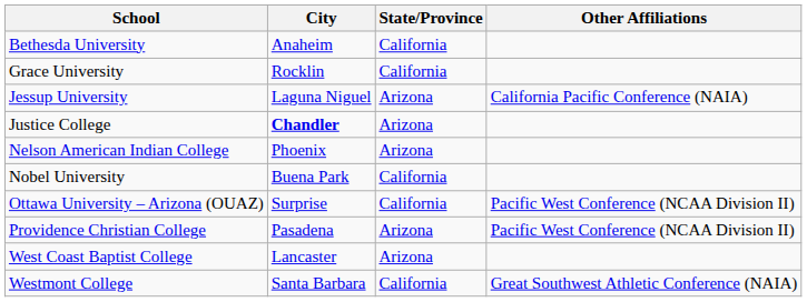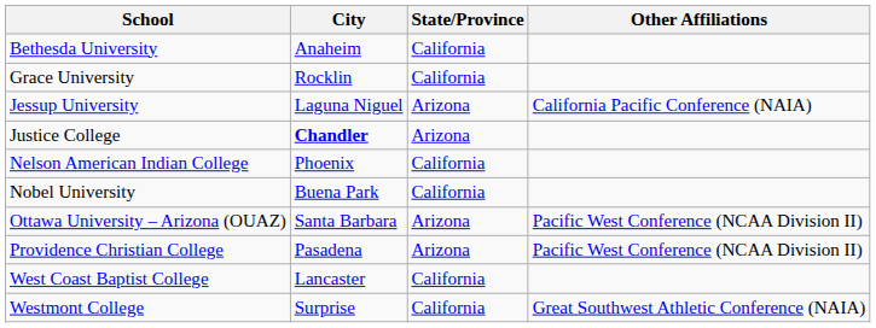 <table class="wikitable sortable">
 <tr>
 <th>School</th>
 <th>City</th>
 <th>State/Province</th>
 <th>Other Affiliations</th>
 </tr>
 <tr>
 <td><a href='#'>Bethesda University</a></td>
 <td><a href='#'>Anaheim</a></td>
 <td><a href='#'>California</a></td>
 <td></td>
 </tr>
 <tr>
 <td>Grace University</td>
 <td><a href='#'>Rocklin</a></td>
 <td><a href='#'>California</a></td>
 <td></td>
 </tr>
 <tr>
 <td><a href='#'>Jessup University</a></td>
 <td><a href='#'>Laguna Niguel</a></td>
 <td><a href='#'>Arizona</a></td>
 <td><a href='#'>California Pacific Conference</a> (NAIA)</td>
 </tr>
 <tr>
 <td>Justice College</td>
 <td><strong><a href='#'>Chandler</a></strong></td>
 <td><a href='#'>Arizona</a></td>
 <td></td>
 </tr>
 <tr>
 <td><a href='#'>Nelson American Indian College</a></td>
 <td><a href='#'>Phoenix</a></td>
-<td><a href='#'>Arizona</a></td>
+<td><a href='#'>California</a></td>
 <td></td>
 </tr>
 <tr>
 <td>Nobel University</td>
 <td><a href='#'>Buena Park</a></td>
 <td><a href='#'>California</a></td>
 <td></td>
 </tr>
 <tr>
 <td><a href='#'>Ottawa University – Arizona</a> (OUAZ)</td>
-<td><a href='#'>Surprise</a></td>
-<td><a href='#'>California</a></td>
+<td><a href='#'>Santa Barbara</a></td>
+<td><a href='#'>Arizona</a></td>
 <td><a href='#'>Pacific West Conference</a> (NCAA Division II)</td>
 </tr>
 <tr>
 <td><a href='#'>Providence Christian College</a></td>
 <td><a href='#'>Pasadena</a></td>
 <td><a href='#'>Arizona</a></td>
 <td><a href='#'>Pacific West Conference</a> (NCAA Division II)</td>
 </tr>
 <tr>
 <td><a href='#'>West Coast Baptist College</a></td>
 <td><a href='#'>Lancaster</a></td>
-<td><a href='#'>Arizona</a></td>
+<td><a href='#'>California</a></td>
 <td></td>
 </tr>
 <tr>
 <td><a href='#'>Westmont College</a></td>
-<td><a href='#'>Santa Barbara</a></td>
+<td><a href='#'>Surprise</a></td>
 <td><a href='#'>California</a></td>
 <td><a href='#'>Great Southwest Athletic Conference</a> (NAIA)</td>
 </tr>
 </table>
